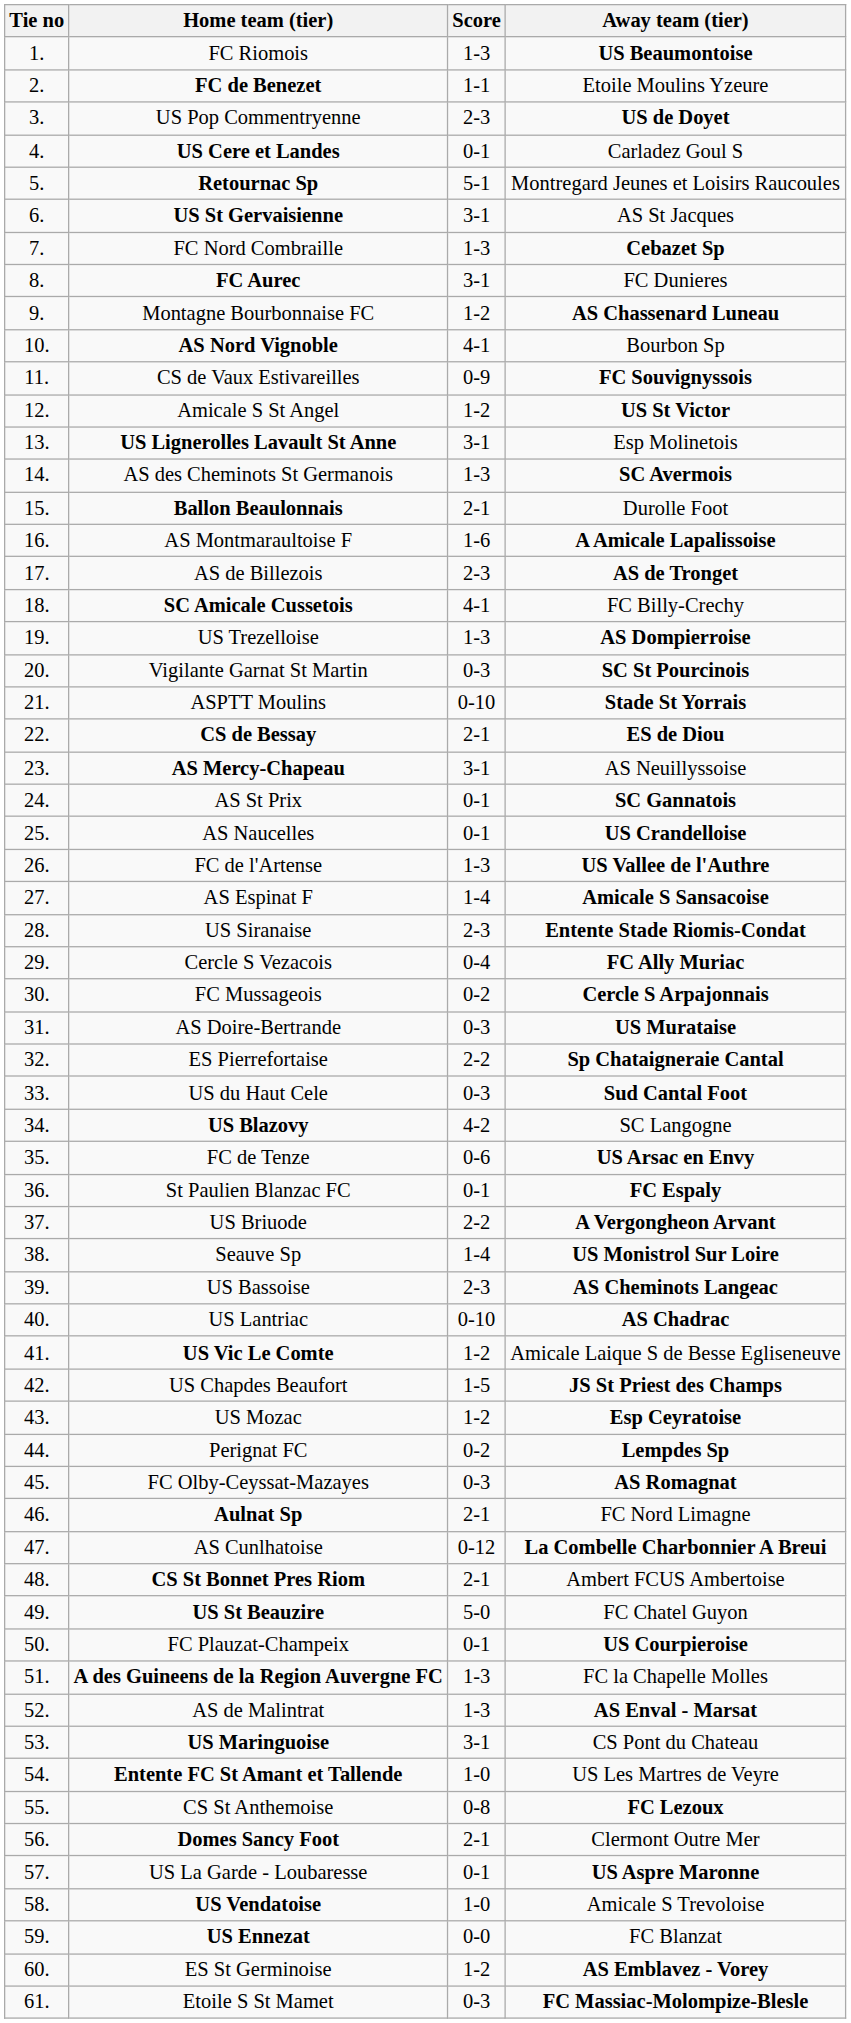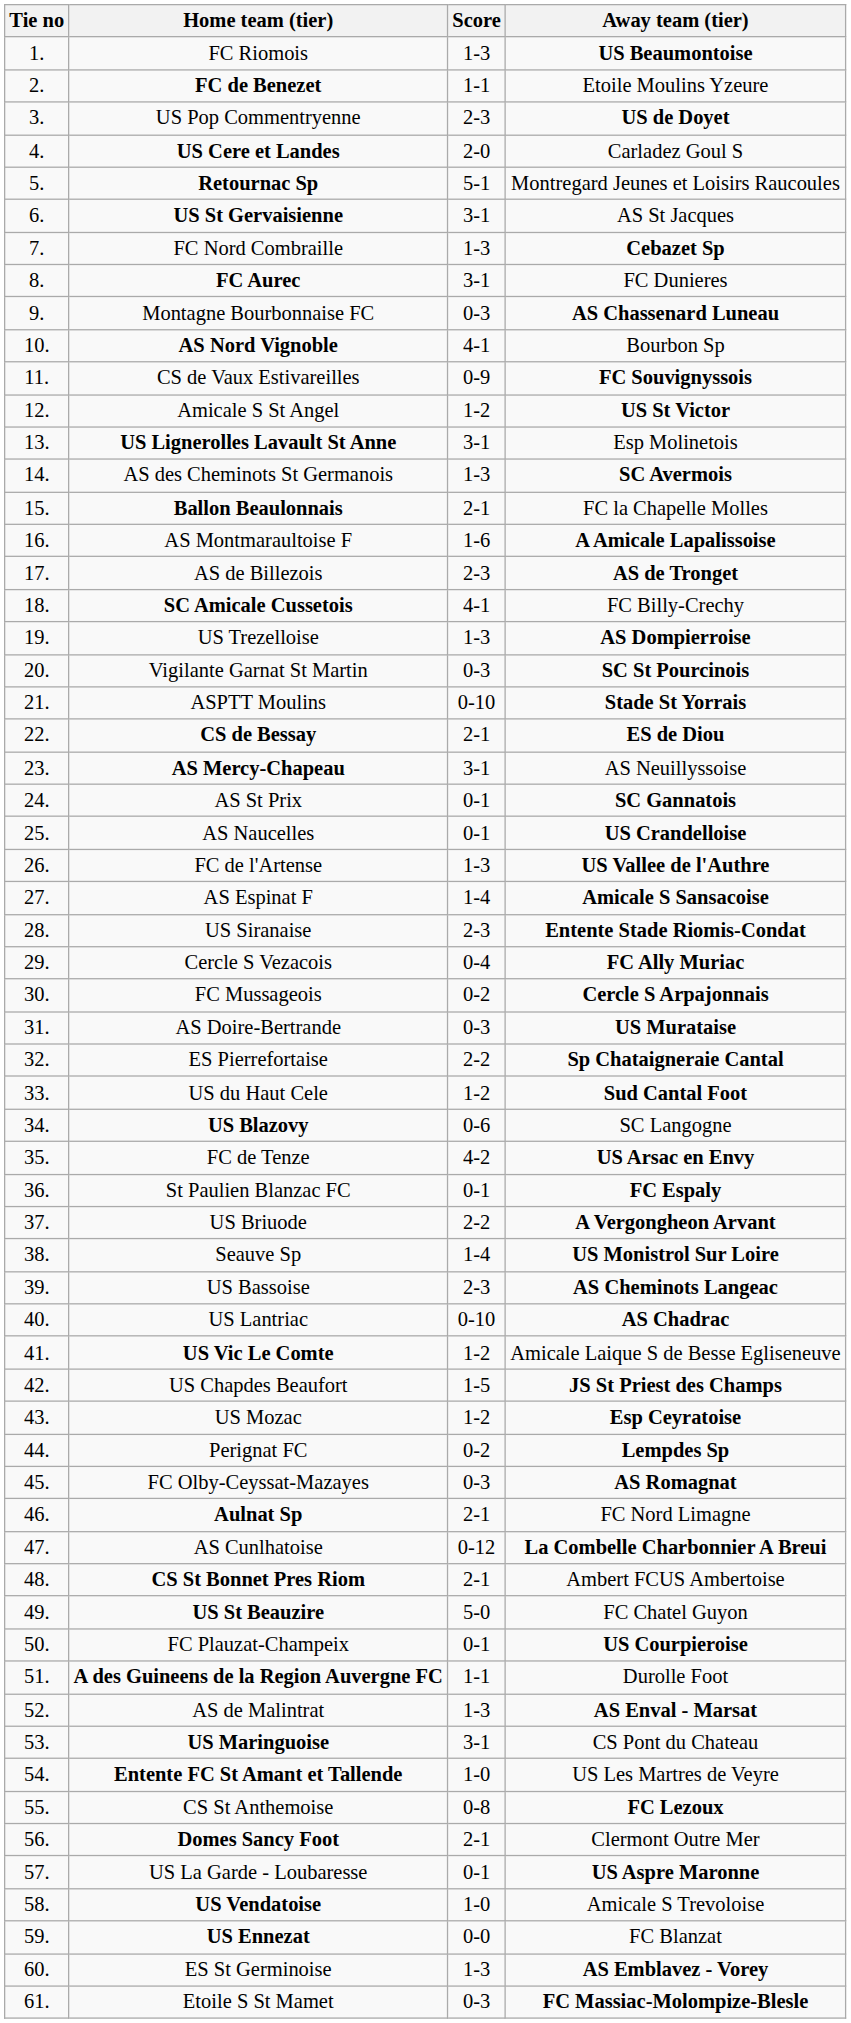 <table class="wikitable" style="text-align: center">
 <tr>
 <th>Tie no</th>
 <th>Home team (tier)</th>
 <th>Score</th>
 <th>Away team (tier)</th>
 </tr>
 <tr>
 <td>1.</td>
 <td>FC Riomois</td>
 <td>1-3</td>
 <td><strong>US Beaumontoise</strong></td>
 </tr>
 <tr>
 <td>2.</td>
 <td><strong>FC de Benezet</strong></td>
 <td>1-1 </td>
 <td>Etoile Moulins Yzeure</td>
 </tr>
 <tr>
 <td>3.</td>
 <td>US Pop Commentryenne</td>
 <td>2-3 </td>
 <td><strong>US de Doyet</strong></td>
 </tr>
 <tr>
 <td>4.</td>
 <td><strong>US Cere et Landes</strong></td>
-<td>0-1 </td>
+<td>2-0</td>
 <td>Carladez Goul S</td>
 </tr>
 <tr>
 <td>5.</td>
 <td><strong>Retournac Sp</strong></td>
 <td>5-1</td>
 <td>Montregard Jeunes et Loisirs Raucoules</td>
 </tr>
 <tr>
 <td>6.</td>
 <td><strong>US St Gervaisienne</strong></td>
 <td>3-1</td>
 <td>AS St Jacques</td>
 </tr>
 <tr>
 <td>7.</td>
 <td>FC Nord Combraille</td>
 <td>1-3</td>
 <td><strong>Cebazet Sp</strong></td>
 </tr>
 <tr>
 <td>8.</td>
 <td><strong>FC Aurec</strong></td>
 <td>3-1</td>
 <td>FC Dunieres</td>
 </tr>
 <tr>
 <td>9.</td>
 <td>Montagne Bourbonnaise FC</td>
-<td>1-2</td>
+<td>0-3</td>
 <td><strong>AS Chassenard Luneau</strong></td>
 </tr>
 <tr>
 <td>10.</td>
 <td><strong>AS Nord Vignoble</strong></td>
 <td>4-1</td>
 <td>Bourbon Sp</td>
 </tr>
 <tr>
 <td>11.</td>
 <td>CS de Vaux Estivareilles</td>
 <td>0-9</td>
 <td><strong>FC Souvignyssois</strong></td>
 </tr>
 <tr>
 <td>12.</td>
 <td>Amicale S St Angel</td>
 <td>1-2</td>
 <td><strong>US St Victor</strong></td>
 </tr>
 <tr>
 <td>13.</td>
 <td><strong>US Lignerolles Lavault St Anne</strong></td>
 <td>3-1</td>
 <td>Esp Molinetois</td>
 </tr>
 <tr>
 <td>14.</td>
 <td>AS des Cheminots St Germanois</td>
 <td>1-3</td>
 <td><strong>SC Avermois</strong></td>
 </tr>
 <tr>
 <td>15.</td>
 <td><strong>Ballon Beaulonnais</strong></td>
 <td>2-1</td>
-<td>Durolle Foot</td>
+<td>FC la Chapelle Molles</td>
 </tr>
 <tr>
 <td>16.</td>
 <td>AS Montmaraultoise F</td>
 <td>1-6</td>
 <td><strong>A Amicale Lapalissoise</strong></td>
 </tr>
 <tr>
 <td>17.</td>
 <td>AS de Billezois</td>
 <td>2-3</td>
 <td><strong>AS de Tronget</strong></td>
 </tr>
 <tr>
 <td>18.</td>
 <td><strong>SC Amicale Cussetois</strong></td>
 <td>4-1 </td>
 <td>FC Billy-Crechy</td>
 </tr>
 <tr>
 <td>19.</td>
 <td>US Trezelloise</td>
 <td>1-3</td>
 <td><strong>AS Dompierroise</strong></td>
 </tr>
 <tr>
 <td>20.</td>
 <td>Vigilante Garnat St Martin</td>
 <td>0-3</td>
 <td><strong>SC St Pourcinois</strong></td>
 </tr>
 <tr>
 <td>21.</td>
 <td>ASPTT Moulins</td>
 <td>0-10</td>
 <td><strong>Stade St Yorrais</strong></td>
 </tr>
 <tr>
 <td>22.</td>
 <td><strong>CS de Bessay</strong></td>
 <td>2-1</td>
 <td><strong>ES de Diou</strong></td>
 </tr>
 <tr>
 <td>23.</td>
 <td><strong>AS Mercy-Chapeau</strong></td>
 <td>3-1</td>
 <td>AS Neuillyssoise</td>
 </tr>
 <tr>
 <td>24.</td>
 <td>AS St Prix</td>
 <td>0-1</td>
 <td><strong>SC Gannatois</strong></td>
 </tr>
 <tr>
 <td>25.</td>
 <td>AS Naucelles</td>
 <td>0-1 </td>
 <td><strong>US Crandelloise</strong></td>
 </tr>
 <tr>
 <td>26.</td>
 <td>FC de l'Artense</td>
 <td>1-3</td>
 <td><strong>US Vallee de l'Authre</strong></td>
 </tr>
 <tr>
 <td>27.</td>
 <td>AS Espinat F</td>
 <td>1-4</td>
 <td><strong>Amicale S Sansacoise</strong></td>
 </tr>
 <tr>
 <td>28.</td>
 <td>US Siranaise</td>
 <td>2-3</td>
 <td><strong>Entente Stade Riomis-Condat</strong></td>
 </tr>
 <tr>
 <td>29.</td>
 <td>Cercle S Vezacois</td>
 <td>0-4</td>
 <td><strong>FC Ally Muriac</strong></td>
 </tr>
 <tr>
 <td>30.</td>
 <td>FC Mussageois</td>
 <td>0-2</td>
 <td><strong>Cercle S Arpajonnais</strong></td>
 </tr>
 <tr>
 <td>31.</td>
 <td>AS Doire-Bertrande</td>
 <td>0-3</td>
 <td><strong>US Murataise</strong></td>
 </tr>
 <tr>
 <td>32.</td>
 <td>ES Pierrefortaise</td>
 <td>2-2 </td>
 <td><strong>Sp Chataigneraie Cantal</strong></td>
 </tr>
 <tr>
 <td>33.</td>
 <td>US du Haut Cele</td>
-<td>0-3</td>
+<td>1-2</td>
 <td><strong>Sud Cantal Foot</strong></td>
 </tr>
 <tr>
 <td>34.</td>
 <td><strong>US Blazovy</strong></td>
-<td>4-2</td>
+<td>0-6</td>
 <td>SC Langogne</td>
 </tr>
 <tr>
 <td>35.</td>
 <td>FC de Tenze</td>
-<td>0-6</td>
+<td>4-2</td>
 <td><strong>US Arsac en Envy</strong></td>
 </tr>
 <tr>
 <td>36.</td>
 <td>St Paulien Blanzac FC</td>
 <td>0-1</td>
 <td><strong>FC Espaly</strong></td>
 </tr>
 <tr>
 <td>37.</td>
 <td>US Briuode</td>
 <td>2-2 </td>
 <td><strong>A Vergongheon Arvant</strong></td>
 </tr>
 <tr>
 <td>38.</td>
 <td>Seauve Sp</td>
 <td>1-4</td>
 <td><strong>US Monistrol Sur Loire</strong></td>
 </tr>
 <tr>
 <td>39.</td>
 <td>US Bassoise</td>
 <td>2-3</td>
 <td><strong>AS Cheminots Langeac</strong></td>
 </tr>
 <tr>
 <td>40.</td>
 <td>US Lantriac</td>
 <td>0-10</td>
 <td><strong>AS Chadrac</strong></td>
 </tr>
 <tr>
 <td>41.</td>
 <td><strong>US Vic Le Comte</strong></td>
 <td>1-2</td>
 <td>Amicale Laique S de Besse Egliseneuve</td>
 </tr>
 <tr>
 <td>42.</td>
 <td>US Chapdes Beaufort</td>
 <td>1-5</td>
 <td><strong>JS St Priest des Champs</strong></td>
 </tr>
 <tr>
 <td>43.</td>
 <td>US Mozac</td>
 <td>1-2</td>
 <td><strong>Esp Ceyratoise</strong></td>
 </tr>
 <tr>
 <td>44.</td>
 <td>Perignat FC</td>
 <td>0-2</td>
 <td><strong>Lempdes Sp</strong></td>
 </tr>
 <tr>
 <td>45.</td>
 <td>FC Olby-Ceyssat-Mazayes</td>
 <td>0-3</td>
 <td><strong>AS Romagnat</strong></td>
 </tr>
 <tr>
 <td>46.</td>
 <td><strong>Aulnat Sp</strong></td>
 <td>2-1</td>
 <td>FC Nord Limagne</td>
 </tr>
 <tr>
 <td>47.</td>
 <td>AS Cunlhatoise</td>
 <td>0-12</td>
 <td><strong>La Combelle Charbonnier A Breui</strong></td>
 </tr>
 <tr>
 <td>48.</td>
 <td><strong>CS St Bonnet Pres Riom</strong></td>
 <td>2-1</td>
 <td>Ambert FCUS Ambertoise</td>
 </tr>
 <tr>
 <td>49.</td>
 <td><strong>US St Beauzire</strong></td>
 <td>5-0</td>
 <td>FC Chatel Guyon</td>
 </tr>
 <tr>
 <td>50.</td>
 <td>FC Plauzat-Champeix</td>
 <td>0-1</td>
 <td><strong>US Courpieroise</strong></td>
 </tr>
 <tr>
 <td>51.</td>
 <td><strong>A des Guineens de la Region Auvergne FC</strong></td>
-<td>1-3</td>
-<td>FC la Chapelle Molles</td>
+<td>1-1 </td>
+<td>Durolle Foot</td>
 </tr>
 <tr>
 <td>52.</td>
 <td>AS de Malintrat</td>
 <td>1-3</td>
 <td><strong>AS Enval - Marsat</strong></td>
 </tr>
 <tr>
 <td>53.</td>
 <td><strong>US Maringuoise</strong></td>
 <td>3-1</td>
 <td>CS Pont du Chateau</td>
 </tr>
 <tr>
 <td>54.</td>
 <td><strong>Entente FC St Amant et Tallende</strong></td>
 <td>1-0 </td>
 <td>US Les Martres de Veyre</td>
 </tr>
 <tr>
 <td>55.</td>
 <td>CS St Anthemoise</td>
 <td>0-8</td>
 <td><strong>FC Lezoux</strong></td>
 </tr>
 <tr>
 <td>56.</td>
 <td><strong>Domes Sancy Foot</strong></td>
 <td>2-1</td>
 <td>Clermont Outre Mer</td>
 </tr>
 <tr>
 <td>57.</td>
 <td>US La Garde - Loubaresse</td>
 <td>0-1</td>
 <td><strong>US Aspre Maronne</strong></td>
 </tr>
 <tr>
 <td>58.</td>
 <td><strong>US Vendatoise</strong></td>
 <td>1-0</td>
 <td>Amicale S Trevoloise</td>
 </tr>
 <tr>
 <td>59.</td>
 <td><strong>US Ennezat</strong></td>
 <td>0-0 </td>
 <td>FC Blanzat</td>
 </tr>
 <tr>
 <td>60.</td>
 <td>ES St Germinoise</td>
-<td>1-2</td>
+<td>1-3</td>
 <td><strong>AS Emblavez - Vorey</strong></td>
 </tr>
 <tr>
 <td>61.</td>
 <td>Etoile S St Mamet</td>
 <td>0-3</td>
 <td><strong>FC Massiac-Molompize-Blesle</strong></td>
 </tr>
 </table>
